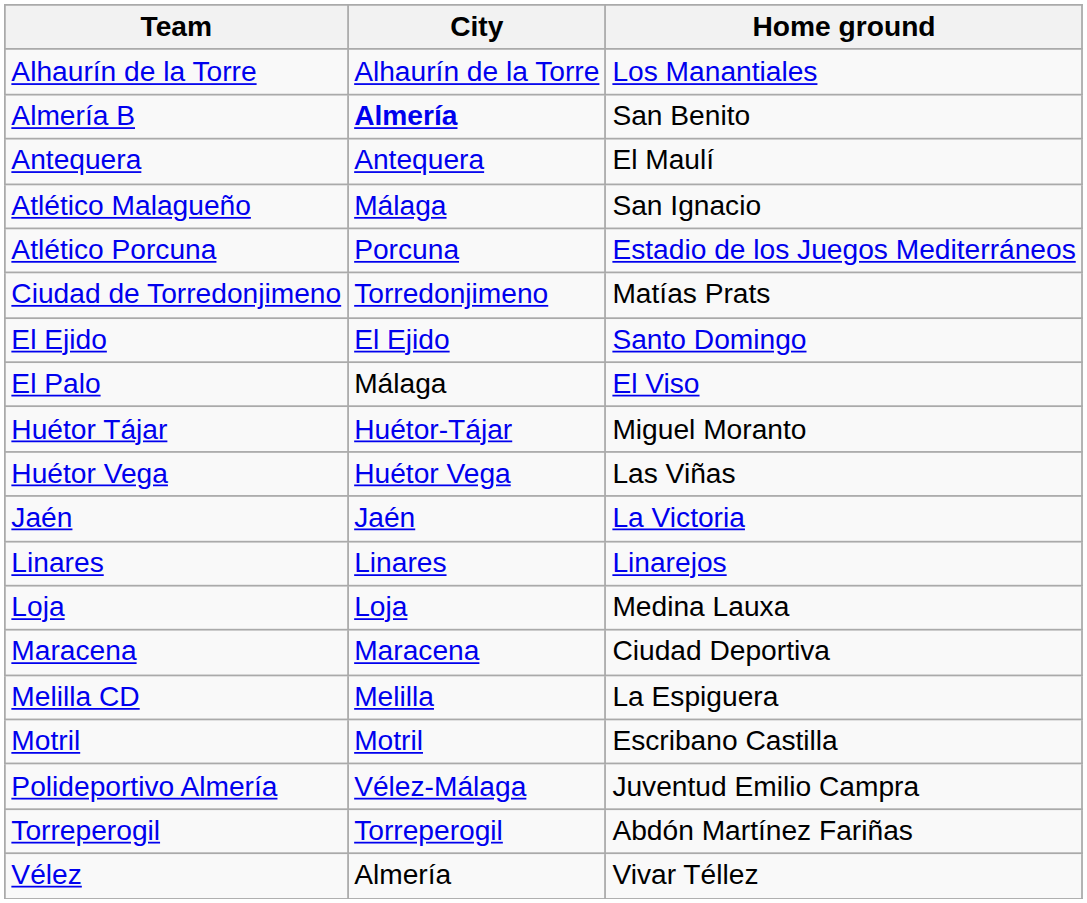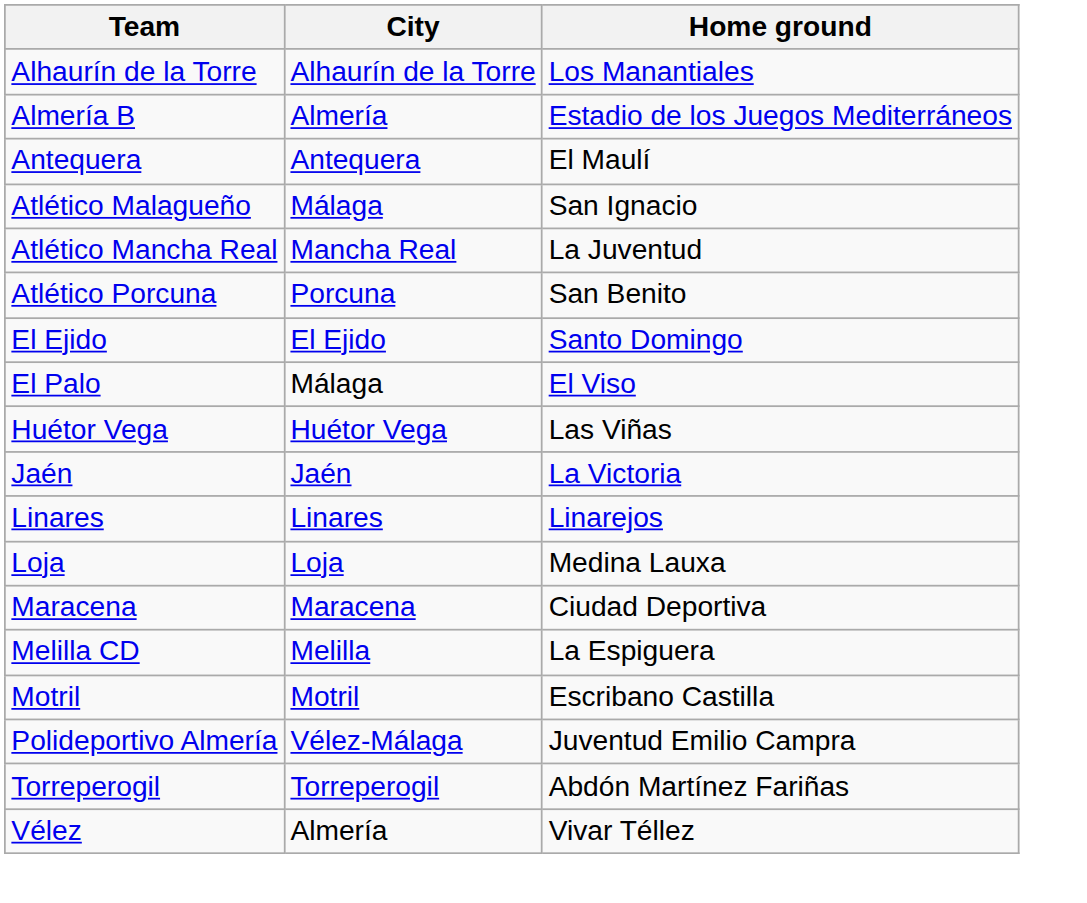 <table class="wikitable sortable">
 <tr>
 <th>Team</th>
 <th>City</th>
 <th>Home ground</th>
 </tr>
 <tr>
 <td><a href='#'>Alhaurín de la Torre</a></td>
 <td><a href='#'>Alhaurín de la Torre</a></td>
 <td><a href='#'>Los Manantiales</a></td>
 </tr>
 <tr>
 <td><a href='#'>Almería B</a></td>
-<td><strong><a href='#'>Almería</a></strong></td>
-<td>San Benito</td>
+<td><a href='#'>Almería</a></td>
+<td><a href='#'>Estadio de los Juegos Mediterráneos</a></td>
 </tr>
 <tr>
 <td><a href='#'>Antequera</a></td>
 <td><a href='#'>Antequera</a></td>
 <td>El Maulí</td>
 </tr>
 <tr>
 <td><a href='#'>Atlético Malagueño</a></td>
 <td><a href='#'>Málaga</a></td>
 <td>San Ignacio</td>
 </tr>
 <tr>
+<td><a href='#'>Atlético Mancha Real</a></td>
+<td><a href='#'>Mancha Real</a></td>
+<td>La Juventud</td>
+</tr>
+<tr>
 <td><a href='#'>Atlético Porcuna</a></td>
 <td><a href='#'>Porcuna</a></td>
-<td><a href='#'>Estadio de los Juegos Mediterráneos</a></td>
-</tr>
-<tr>
-<td><a href='#'>Ciudad de Torredonjimeno</a></td>
-<td><a href='#'>Torredonjimeno</a></td>
-<td>Matías Prats</td>
+<td>San Benito</td>
 </tr>
 <tr>
 <td><a href='#'>El Ejido</a></td>
 <td><a href='#'>El Ejido</a></td>
 <td><a href='#'>Santo Domingo</a></td>
 </tr>
 <tr>
 <td><a href='#'>El Palo</a></td>
 <td>Málaga</td>
 <td><a href='#'>El Viso</a></td>
-</tr>
-<tr>
-<td><a href='#'>Huétor Tájar</a></td>
-<td><a href='#'>Huétor-Tájar</a></td>
-<td>Miguel Moranto</td>
 </tr>
 <tr>
 <td><a href='#'>Huétor Vega</a></td>
 <td><a href='#'>Huétor Vega</a></td>
 <td>Las Viñas</td>
 </tr>
 <tr>
 <td><a href='#'>Jaén</a></td>
 <td><a href='#'>Jaén</a></td>
 <td><a href='#'>La Victoria</a></td>
 </tr>
 <tr>
 <td><a href='#'>Linares</a></td>
 <td><a href='#'>Linares</a></td>
 <td><a href='#'>Linarejos</a></td>
 </tr>
 <tr>
 <td><a href='#'>Loja</a></td>
 <td><a href='#'>Loja</a></td>
 <td>Medina Lauxa</td>
 </tr>
 <tr>
 <td><a href='#'>Maracena</a></td>
 <td><a href='#'>Maracena</a></td>
 <td>Ciudad Deportiva</td>
 </tr>
 <tr>
 <td><a href='#'>Melilla CD</a></td>
 <td><a href='#'>Melilla</a></td>
 <td>La Espiguera</td>
 </tr>
 <tr>
 <td><a href='#'>Motril</a></td>
 <td><a href='#'>Motril</a></td>
 <td>Escribano Castilla</td>
 </tr>
 <tr>
 <td><a href='#'>Polideportivo Almería</a></td>
 <td><a href='#'>Vélez-Málaga</a></td>
 <td>Juventud Emilio Campra</td>
 </tr>
 <tr>
 <td><a href='#'>Torreperogil</a></td>
 <td><a href='#'>Torreperogil</a></td>
 <td>Abdón Martínez Fariñas</td>
 </tr>
 <tr>
 <td><a href='#'>Vélez</a></td>
 <td>Almería</td>
 <td>Vivar Téllez</td>
 </tr>
 </table>
